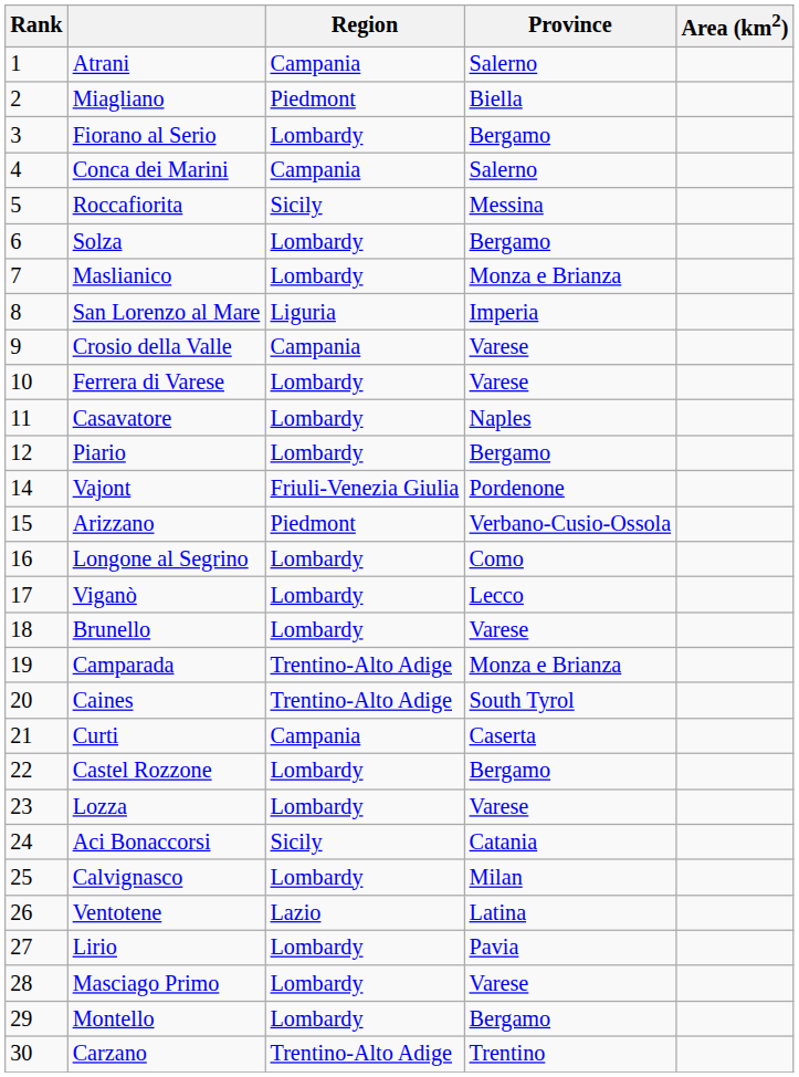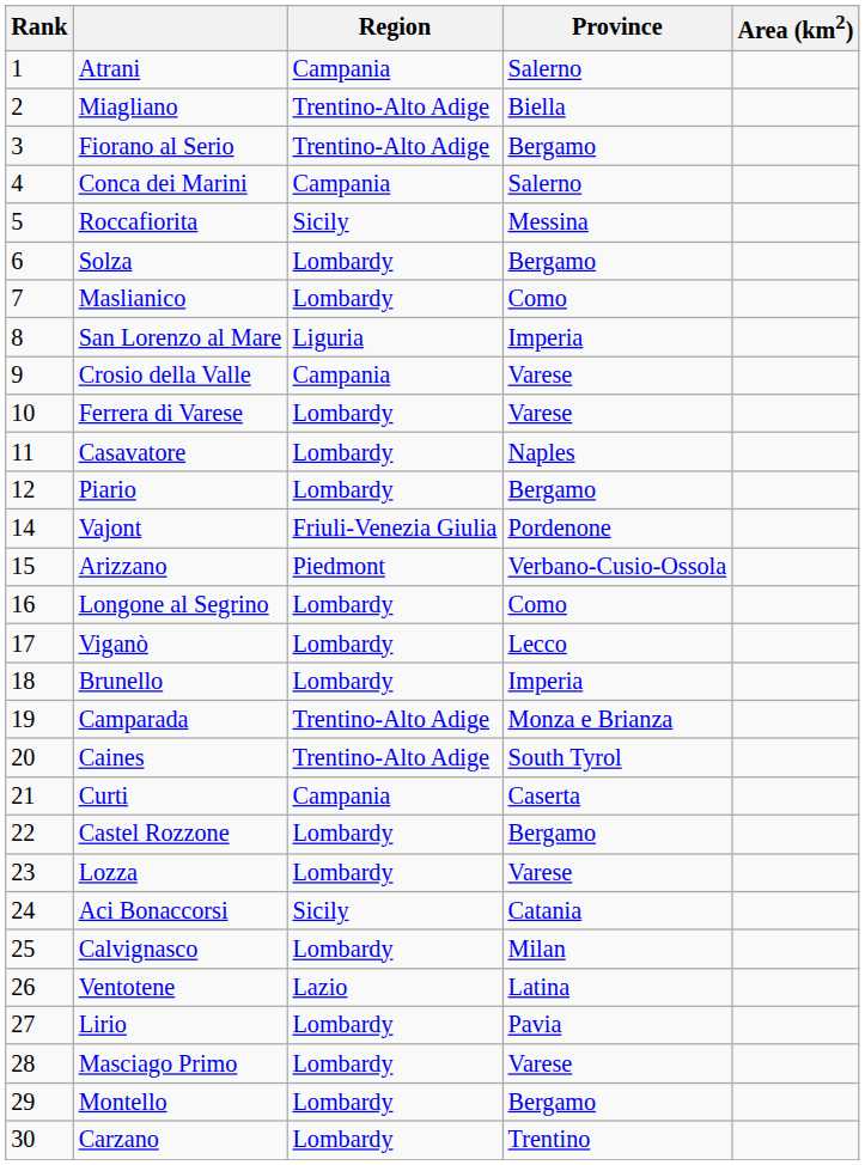 <table class="wikitable sortable">
 <tr>
 <th>Rank</th>
 <th></th>
 <th>Region</th>
 <th>Province</th>
 <th>Area (km<sup>2</sup>)</th>
 </tr>
 <tr>
 <td>1</td>
 <td><a href='#'>Atrani</a></td>
 <td><a href='#'>Campania</a></td>
 <td><a href='#'>Salerno</a></td>
 <td align=right></td>
 </tr>
 <tr>
 <td>2</td>
 <td><a href='#'>Miagliano</a></td>
-<td><a href='#'>Piedmont</a></td>
+<td><a href='#'>Trentino-Alto Adige</a></td>
 <td><a href='#'>Biella</a></td>
 <td align=right></td>
 </tr>
 <tr>
 <td>3</td>
 <td><a href='#'>Fiorano al Serio</a></td>
-<td><a href='#'>Lombardy</a></td>
+<td><a href='#'>Trentino-Alto Adige</a></td>
 <td><a href='#'>Bergamo</a></td>
 <td align=right></td>
 </tr>
 <tr>
 <td>4</td>
 <td><a href='#'>Conca dei Marini</a></td>
 <td><a href='#'>Campania</a></td>
 <td><a href='#'>Salerno</a></td>
 <td align=right></td>
 </tr>
 <tr>
 <td>5</td>
 <td><a href='#'>Roccafiorita</a></td>
 <td><a href='#'>Sicily</a></td>
 <td><a href='#'>Messina</a></td>
 <td align=right></td>
 </tr>
 <tr>
 <td>6</td>
 <td><a href='#'>Solza</a></td>
 <td><a href='#'>Lombardy</a></td>
 <td><a href='#'>Bergamo</a></td>
 <td align=right></td>
 </tr>
 <tr>
 <td>7</td>
 <td><a href='#'>Maslianico</a></td>
 <td><a href='#'>Lombardy</a></td>
-<td><a href='#'>Monza e Brianza</a></td>
+<td><a href='#'>Como</a></td>
 <td align=right></td>
 </tr>
 <tr>
 <td>8</td>
 <td><a href='#'>San Lorenzo al Mare</a></td>
 <td><a href='#'>Liguria</a></td>
 <td><a href='#'>Imperia</a></td>
 <td align=right></td>
 </tr>
 <tr>
 <td>9</td>
 <td><a href='#'>Crosio della Valle</a></td>
 <td><a href='#'>Campania</a></td>
 <td><a href='#'>Varese</a></td>
 <td align=right></td>
 </tr>
 <tr>
 <td>10</td>
 <td><a href='#'>Ferrera di Varese</a></td>
 <td><a href='#'>Lombardy</a></td>
 <td><a href='#'>Varese</a></td>
 <td align=right></td>
 </tr>
 <tr>
 <td>11</td>
 <td><a href='#'>Casavatore</a></td>
 <td><a href='#'>Lombardy</a></td>
 <td><a href='#'>Naples</a></td>
 <td align=right></td>
 </tr>
 <tr>
 <td>12</td>
 <td><a href='#'>Piario</a></td>
 <td><a href='#'>Lombardy</a></td>
 <td><a href='#'>Bergamo</a></td>
 <td align=right></td>
 </tr>
 <tr>
 <td>14</td>
 <td><a href='#'>Vajont</a></td>
 <td><a href='#'>Friuli-Venezia Giulia</a></td>
 <td><a href='#'>Pordenone</a></td>
 <td align=right></td>
 </tr>
 <tr>
 <td>15</td>
 <td><a href='#'>Arizzano</a></td>
 <td><a href='#'>Piedmont</a></td>
 <td><a href='#'>Verbano-Cusio-Ossola</a></td>
 <td align=right></td>
 </tr>
 <tr>
 <td>16</td>
 <td><a href='#'>Longone al Segrino</a></td>
 <td><a href='#'>Lombardy</a></td>
 <td><a href='#'>Como</a></td>
 <td align=right></td>
 </tr>
 <tr>
 <td>17</td>
 <td><a href='#'>Viganò</a></td>
 <td><a href='#'>Lombardy</a></td>
 <td><a href='#'>Lecco</a></td>
 <td align=right></td>
 </tr>
 <tr>
 <td>18</td>
 <td><a href='#'>Brunello</a></td>
 <td><a href='#'>Lombardy</a></td>
-<td><a href='#'>Varese</a></td>
+<td><a href='#'>Imperia</a></td>
 <td align=right></td>
 </tr>
 <tr>
 <td>19</td>
 <td><a href='#'>Camparada</a></td>
 <td><a href='#'>Trentino-Alto Adige</a></td>
 <td><a href='#'>Monza e Brianza</a></td>
 <td align=right></td>
 </tr>
 <tr>
 <td>20</td>
 <td><a href='#'>Caines</a></td>
 <td><a href='#'>Trentino-Alto Adige</a></td>
 <td><a href='#'>South Tyrol</a></td>
 <td align=right></td>
 </tr>
 <tr>
 <td>21</td>
 <td><a href='#'>Curti</a></td>
 <td><a href='#'>Campania</a></td>
 <td><a href='#'>Caserta</a></td>
 <td align=right></td>
 </tr>
 <tr>
 <td>22</td>
 <td><a href='#'>Castel Rozzone</a></td>
 <td><a href='#'>Lombardy</a></td>
 <td><a href='#'>Bergamo</a></td>
 <td align=right></td>
 </tr>
 <tr>
 <td>23</td>
 <td><a href='#'>Lozza</a></td>
 <td><a href='#'>Lombardy</a></td>
 <td><a href='#'>Varese</a></td>
 <td align=right></td>
 </tr>
 <tr>
 <td>24</td>
 <td><a href='#'>Aci Bonaccorsi</a></td>
 <td><a href='#'>Sicily</a></td>
 <td><a href='#'>Catania</a></td>
 <td align=right></td>
 </tr>
 <tr>
 <td>25</td>
 <td><a href='#'>Calvignasco</a></td>
 <td><a href='#'>Lombardy</a></td>
 <td><a href='#'>Milan</a></td>
 <td align=right></td>
 </tr>
 <tr>
 <td>26</td>
 <td><a href='#'>Ventotene</a></td>
 <td><a href='#'>Lazio</a></td>
 <td><a href='#'>Latina</a></td>
 <td align=right></td>
 </tr>
 <tr>
 <td>27</td>
 <td><a href='#'>Lirio</a></td>
 <td><a href='#'>Lombardy</a></td>
 <td><a href='#'>Pavia</a></td>
 <td align=right></td>
 </tr>
 <tr>
 <td>28</td>
 <td><a href='#'>Masciago Primo</a></td>
 <td><a href='#'>Lombardy</a></td>
 <td><a href='#'>Varese</a></td>
 <td align=right></td>
 </tr>
 <tr>
 <td>29</td>
 <td><a href='#'>Montello</a></td>
 <td><a href='#'>Lombardy</a></td>
 <td><a href='#'>Bergamo</a></td>
 <td align=right></td>
 </tr>
 <tr>
 <td>30</td>
 <td><a href='#'>Carzano</a></td>
-<td><a href='#'>Trentino-Alto Adige</a></td>
+<td><a href='#'>Lombardy</a></td>
 <td><a href='#'>Trentino</a></td>
 <td align=right></td>
 </tr>
 </table>
